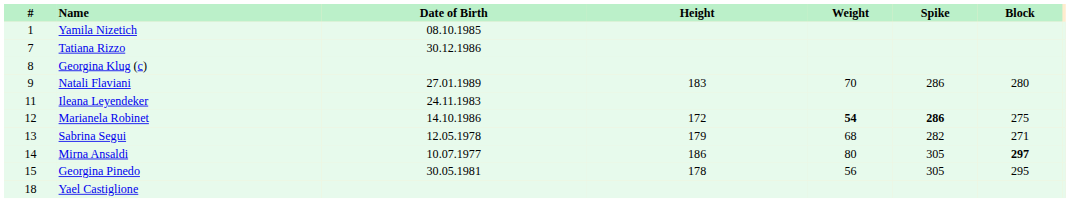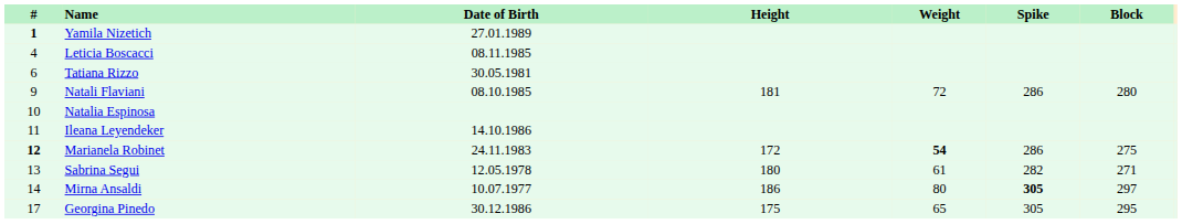 <table border=0 cellpadding=2 cellspacing=0  |- bgcolor=#FFECCE style="text-align:center; font-size:90%;" width=100%>
 <tr bgcolor=#BBF0C9>
 <th width=5%>#</th>
 <th width=25% align=left>Name</th>
 <th width=25%>Date of Birth</th>
 <th width=21%>Height</th>
 <th width=8%>Weight</th>
 <th width=8%>Spike</th>
 <th width=8%>Block</th>
 </tr>
 <tr bgcolor=#E7FAEC>
-<td>1</td>
+<td><strong>1</strong></td>
 <td align=left><a href='#'>Yamila Nizetich</a></td>
-<td>08.10.1985</td>
+<td>27.01.1989</td>
 <td></td>
 <td></td>
 <td></td>
 <td></td>
 <td></td>
 </tr>
 <tr bgcolor=#E7FAEC>
-<td>7</td>
-<td align=left><a href='#'>Tatiana Rizzo</a></td>
-<td>30.12.1986</td>
+<td>4</td>
+<td align=left><a href='#'>Leticia Boscacci</a></td>
+<td>08.11.1985</td>
 <td></td>
 <td></td>
 <td></td>
 <td></td>
 <td></td>
 </tr>
 <tr bgcolor=#E7FAEC>
-<td>8</td>
-<td align=left><a href='#'>Georgina Klug</a> (<a href='#'>c</a>)</td>
-<td></td>
+<td>6</td>
+<td align=left><a href='#'>Tatiana Rizzo</a></td>
+<td>30.05.1981</td>
 <td></td>
 <td></td>
 <td></td>
 <td></td>
 <td></td>
 </tr>
 <tr bgcolor=#E7FAEC>
 <td>9</td>
 <td align=left><a href='#'>Natali Flaviani</a></td>
-<td>27.01.1989</td>
-<td>183</td>
-<td>70</td>
+<td>08.10.1985</td>
+<td>181</td>
+<td>72</td>
 <td>286</td>
 <td>280</td>
 <td></td>
 </tr>
 <tr bgcolor=#E7FAEC>
-<td>11</td>
-<td align=left><a href='#'>Ileana Leyendeker</a></td>
-<td>24.11.1983</td>
+<td>10</td>
+<td align=left><a href='#'>Natalia Espinosa</a></td>
+<td></td>
 <td></td>
 <td></td>
 <td></td>
 <td></td>
 <td></td>
 </tr>
 <tr bgcolor=#E7FAEC>
-<td>12</td>
+<td>11</td>
+<td align=left><a href='#'>Ileana Leyendeker</a></td>
+<td>14.10.1986</td>
+<td></td>
+<td></td>
+<td></td>
+<td></td>
+<td></td>
+</tr>
+<tr bgcolor=#E7FAEC>
+<td><strong>12</strong></td>
 <td align=left><a href='#'>Marianela Robinet</a></td>
-<td>14.10.1986</td>
+<td>24.11.1983</td>
 <td>172</td>
 <td><strong>54</strong></td>
-<td><strong>286</strong></td>
+<td>286</td>
 <td>275</td>
 <td></td>
 </tr>
 <tr bgcolor=#E7FAEC>
 <td>13</td>
 <td align=left><a href='#'>Sabrina Segui</a></td>
 <td>12.05.1978</td>
-<td>179</td>
-<td>68</td>
+<td>180</td>
+<td>61</td>
 <td>282</td>
 <td>271</td>
 <td></td>
 </tr>
 <tr bgcolor=#E7FAEC>
 <td>14</td>
 <td align=left><a href='#'>Mirna Ansaldi</a></td>
 <td>10.07.1977</td>
 <td>186</td>
 <td>80</td>
-<td>305</td>
-<td><strong>297</strong></td>
+<td><strong>305</strong></td>
+<td>297</td>
 <td></td>
 </tr>
 <tr bgcolor=#E7FAEC>
-<td>15</td>
+<td>17</td>
 <td align=left><a href='#'>Georgina Pinedo</a></td>
-<td>30.05.1981</td>
-<td>178</td>
-<td>56</td>
+<td>30.12.1986</td>
+<td>175</td>
+<td>65</td>
 <td>305</td>
 <td>295</td>
 <td></td>
 </tr>
-<tr bgcolor=#E7FAEC>
-<td>18</td>
-<td align=left><a href='#'>Yael Castiglione</a></td>
-<td></td>
-<td></td>
-<td></td>
-<td></td>
-<td></td>
-<td></td>
-</tr>
 </table>
